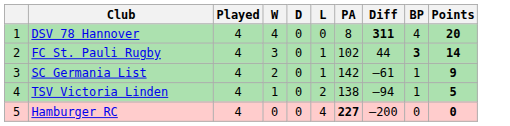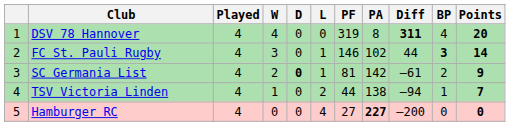 <table class="wikitable" style="text-align: center;">
 <tr>
 <th bgcolor="#efefef" width="20"></th>
 <th bgcolor="#efefef" width="195">Club</th>
 <th bgcolor="#efefef" width="20">Played</th>
 <th bgcolor="#efefef" width="20">W</th>
 <th bgcolor="#efefef" width="20">D</th>
 <th bgcolor="#efefef" width="20">L</th>
+<th bgcolor="#efefef" width="20">PF</th>
 <th bgcolor="#efefef" width="20">PA</th>
 <th bgcolor="#efefef" width="40">Diff</th>
 <th bgcolor="#efefef" width="20">BP</th>
 <th bgcolor="#efefef" width="20">Points</th>
 </tr>
 <tr bgcolor=#ACE1AF align=center>
 <td>1</td>
 <td align=left><a href='#'>DSV 78 Hannover</a></td>
 <td>4</td>
 <td>4</td>
 <td>0</td>
 <td>0</td>
+<td>319</td>
 <td>8</td>
 <td><strong>311</strong></td>
 <td>4</td>
 <td><strong>20</strong></td>
 </tr>
 <tr bgcolor=#ACE1AF align=center>
 <td>2</td>
 <td align=left><a href='#'>FC St. Pauli Rugby</a></td>
 <td>4</td>
 <td>3</td>
 <td>0</td>
 <td>1</td>
+<td>146</td>
 <td>102</td>
 <td>44</td>
 <td><strong>3</strong></td>
 <td><strong>14</strong></td>
 </tr>
 <tr bgcolor=#ACE1AF align=center>
 <td>3</td>
 <td align=left><a href='#'>SC Germania List</a></td>
 <td>4</td>
 <td>2</td>
-<td>0</td>
+<td><strong>0</strong></td>
 <td>1</td>
+<td>81</td>
 <td>142</td>
 <td>–61</td>
-<td>1</td>
+<td>2</td>
 <td><strong>9</strong></td>
 </tr>
 <tr bgcolor=#ACE1AF align=center>
 <td>4</td>
 <td align=left><a href='#'>TSV Victoria Linden</a></td>
 <td>4</td>
 <td>1</td>
 <td>0</td>
 <td>2</td>
+<td>44</td>
 <td>138</td>
 <td>–94</td>
 <td>1</td>
-<td><strong>5</strong></td>
+<td><strong>7</strong></td>
 </tr>
 <tr bgcolor=#ffcccc align=center>
 <td>5</td>
 <td align=left><a href='#'>Hamburger RC</a></td>
 <td>4</td>
 <td>0</td>
 <td>0</td>
 <td>4</td>
+<td>27</td>
 <td><strong>227</strong></td>
 <td>–200</td>
 <td>0</td>
 <td><strong>0</strong></td>
 </tr>
 </table>
